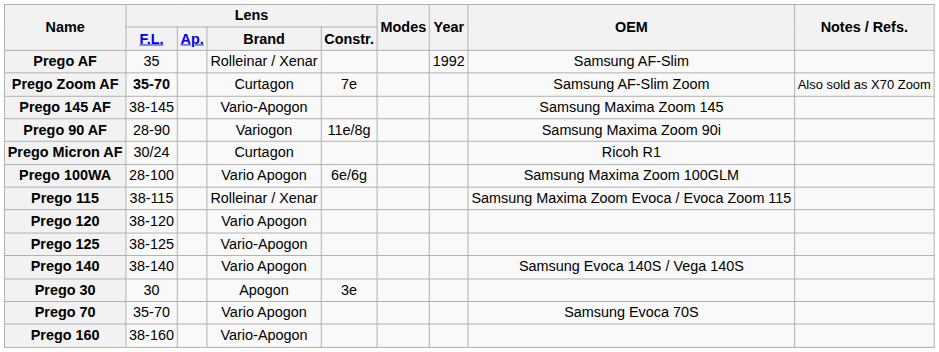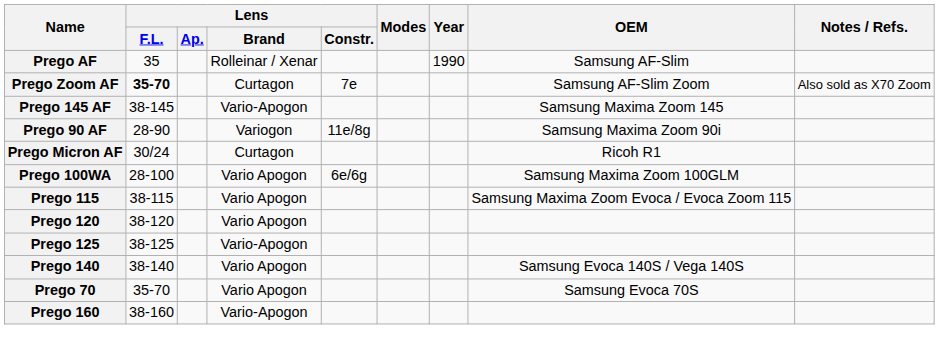 <table class="wikitable sortable" style="font-size:100%;text-align:center;">
 <tr>
 <th rowspan=2>Name</th>
 <th colspan=4>Lens</th>
 <th rowspan=2>Modes</th>
 <th rowspan=2>Year</th>
 <th rowspan=2>OEM</th>
 <th rowspan=2 class="unsortable">Notes / Refs.</th>
 </tr>
 <tr>
 <th><a href='#'>F.L.</a></th>
 <th><a href='#'>Ap.</a></th>
 <th>Brand</th>
 <th>Constr.</th>
 </tr>
 <tr>
 <th>Prego AF</th>
 <td>35</td>
 <td></td>
 <td>Rolleinar / Xenar</td>
 <td></td>
 <td></td>
-<td>1992</td>
+<td>1990</td>
 <td>Samsung AF-Slim</td>
 <td style="font-size:90%;text-align:left;"></td>
 </tr>
 <tr>
 <th>Prego Zoom AF</th>
 <td><strong>35-70</strong></td>
 <td></td>
 <td>Curtagon</td>
 <td>7e</td>
 <td></td>
 <td></td>
 <td>Samsung AF-Slim Zoom</td>
 <td style="font-size:90%;text-align:left;"> Also sold as X70 Zoom</td>
 </tr>
 <tr>
 <th>Prego 145 AF</th>
 <td>38-145</td>
 <td></td>
 <td>Vario-Apogon</td>
 <td></td>
 <td></td>
 <td></td>
 <td>Samsung Maxima Zoom 145</td>
 <td style="font-size:90%;text-align:left;"></td>
 </tr>
 <tr>
 <th>Prego 90 AF</th>
 <td>28-90</td>
 <td></td>
 <td>Variogon</td>
 <td>11e/8g</td>
 <td></td>
 <td></td>
 <td>Samsung Maxima Zoom 90i</td>
 <td style="font-size:90%;text-align:left;"></td>
 </tr>
 <tr>
 <th>Prego Micron AF</th>
 <td>30/24</td>
 <td></td>
 <td>Curtagon</td>
 <td></td>
 <td></td>
 <td></td>
 <td>Ricoh R1</td>
 <td style="font-size:90%;text-align:left;"></td>
 </tr>
 <tr>
 <th>Prego 100WA</th>
 <td>28-100</td>
 <td></td>
 <td>Vario Apogon</td>
 <td>6e/6g</td>
 <td></td>
 <td></td>
 <td>Samsung Maxima Zoom 100GLM</td>
 <td style="font-size:90%;text-align:left;"></td>
 </tr>
 <tr>
 <th>Prego 115</th>
 <td>38-115</td>
 <td></td>
-<td>Rolleinar / Xenar</td>
+<td>Vario Apogon</td>
 <td></td>
 <td></td>
 <td></td>
 <td>Samsung Maxima Zoom Evoca / Evoca Zoom 115</td>
 <td style="font-size:90%;text-align:left;"></td>
 </tr>
 <tr>
 <th>Prego 120</th>
 <td>38-120</td>
 <td></td>
 <td>Vario Apogon</td>
 <td></td>
 <td></td>
 <td></td>
 <td></td>
 <td style="font-size:90%;text-align:left;"></td>
 </tr>
 <tr>
 <th>Prego 125</th>
 <td>38-125</td>
 <td></td>
 <td>Vario-Apogon</td>
 <td></td>
 <td></td>
 <td></td>
 <td></td>
 <td style="font-size:90%;text-align:left;"></td>
 </tr>
 <tr>
 <th>Prego 140</th>
 <td>38-140</td>
 <td></td>
 <td>Vario Apogon</td>
 <td></td>
 <td></td>
 <td></td>
 <td>Samsung Evoca 140S / Vega 140S</td>
 <td style="font-size:90%;text-align:left;"></td>
 </tr>
 <tr>
-<th>Prego 30</th>
-<td>30</td>
-<td></td>
-<td>Apogon</td>
-<td>3e</td>
-<td></td>
-<td></td>
-<td></td>
-<td style="font-size:90%;text-align:left;"></td>
-</tr>
-<tr>
 <th>Prego 70</th>
 <td>35-70</td>
 <td></td>
 <td>Vario Apogon</td>
 <td></td>
 <td></td>
 <td></td>
 <td>Samsung Evoca 70S</td>
 <td style="font-size:90%;text-align:left;"></td>
 </tr>
 <tr>
 <th>Prego 160</th>
 <td>38-160</td>
 <td></td>
 <td>Vario-Apogon</td>
 <td></td>
 <td></td>
 <td></td>
 <td></td>
 <td style="font-size:90%;text-align:left;"></td>
 </tr>
 </table>
